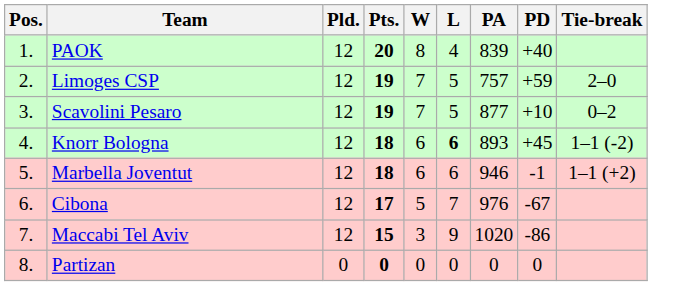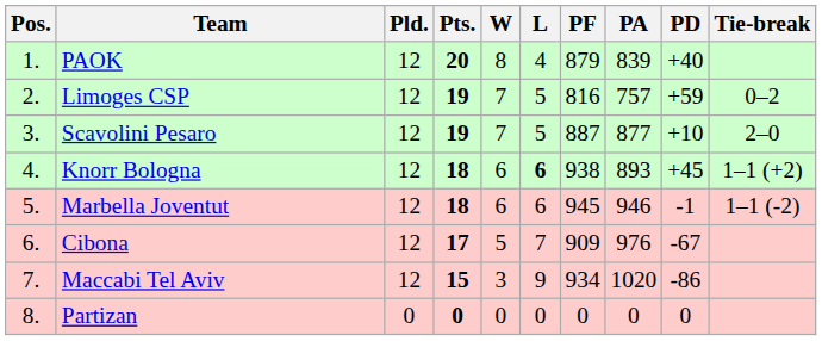 <table class="wikitable" style="text-align:center">
 <tr>
 <th width=15>Pos.</th>
 <th width=220>Team</th>
 <th width=20>Pld.</th>
 <th width=20>Pts.</th>
 <th width=20>W</th>
 <th width=20>L</th>
+<th width=20>PF</th>
 <th width=20>PA</th>
 <th width=20>PD</th>
 <th>Tie-break</th>
 </tr>
 <tr style="background: #ccffcc;">
 <td>1.</td>
 <td align=left> <a href='#'>PAOK</a></td>
 <td>12</td>
 <td><strong>20</strong></td>
 <td>8</td>
 <td>4</td>
+<td>879</td>
 <td>839</td>
 <td>+40</td>
 <td></td>
 </tr>
 <tr style="background: #ccffcc;">
 <td>2.</td>
 <td align=left> <a href='#'>Limoges CSP</a></td>
 <td>12</td>
 <td><strong>19</strong></td>
 <td>7</td>
 <td>5</td>
+<td>816</td>
 <td>757</td>
 <td>+59</td>
-<td>2–0</td>
+<td>0–2</td>
 </tr>
 <tr style="background: #ccffcc;">
 <td>3.</td>
 <td align=left> <a href='#'>Scavolini Pesaro</a></td>
 <td>12</td>
 <td><strong>19</strong></td>
 <td>7</td>
 <td>5</td>
+<td>887</td>
 <td>877</td>
 <td>+10</td>
-<td>0–2</td>
+<td>2–0</td>
 </tr>
 <tr style="background: #ccffcc;">
 <td>4.</td>
 <td align=left> <a href='#'>Knorr Bologna</a></td>
 <td>12</td>
 <td><strong>18</strong></td>
 <td>6</td>
 <td><strong>6</strong></td>
+<td>938</td>
 <td>893</td>
 <td>+45</td>
-<td>1–1 (-2)</td>
+<td>1–1 (+2)</td>
 </tr>
 <tr style="background: #ffcccc;">
 <td>5.</td>
 <td align=left> <a href='#'>Marbella Joventut</a></td>
 <td>12</td>
 <td><strong>18</strong></td>
 <td>6</td>
 <td>6</td>
+<td>945</td>
 <td>946</td>
 <td>-1</td>
-<td>1–1 (+2)</td>
+<td>1–1 (-2)</td>
 </tr>
 <tr style="background: #ffcccc;">
 <td>6.</td>
 <td align=left> <a href='#'>Cibona</a></td>
 <td>12</td>
 <td><strong>17</strong></td>
 <td>5</td>
 <td>7</td>
+<td>909</td>
 <td>976</td>
 <td>-67</td>
 <td></td>
 </tr>
 <tr style="background: #ffcccc;">
 <td>7.</td>
 <td align=left> <a href='#'>Maccabi Tel Aviv</a></td>
 <td>12</td>
 <td><strong>15</strong></td>
 <td>3</td>
 <td>9</td>
+<td>934</td>
 <td>1020</td>
 <td>-86</td>
 <td></td>
 </tr>
 <tr style="background: #ffcccc;">
 <td>8.</td>
 <td align=left> <a href='#'>Partizan</a></td>
 <td>0</td>
 <td><strong>0</strong></td>
 <td>0</td>
 <td>0</td>
 <td>0</td>
 <td>0</td>
+<td>0</td>
 <td></td>
 </tr>
 </table>
